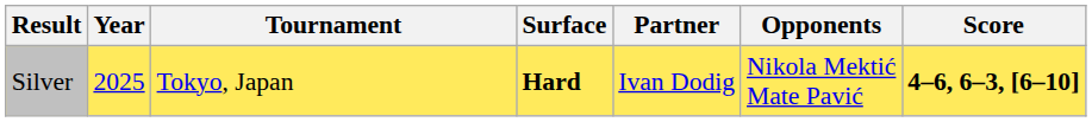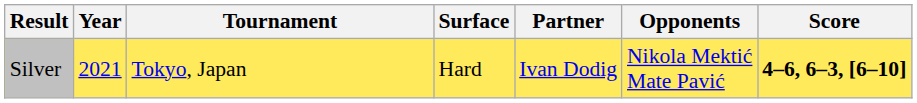 <table class="wikitable">
 <tr>
 <th>Result</th>
 <th>Year</th>
 <th width=220>Tournament</th>
 <th>Surface</th>
 <th>Partner</th>
 <th>Opponents</th>
 <th class=unsortable>Score</th>
 </tr>
 <tr style="background:#ffea5c;">
 <td bgcolor=silver>Silver</td>
-<td><a href='#'>2025</a></td>
+<td><a href='#'>2021</a></td>
 <td><a href='#'>Tokyo</a>, Japan</td>
-<td><strong>Hard</strong></td>
+<td>Hard</td>
 <td> <a href='#'>Ivan Dodig</a></td>
 <td> <a href='#'>Nikola Mektić</a> <br> <a href='#'>Mate Pavić</a></td>
 <td><strong>4–6, 6–3, [6–10]</strong></td>
 </tr>
 </table>
